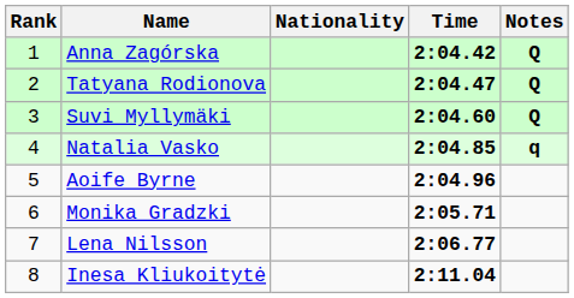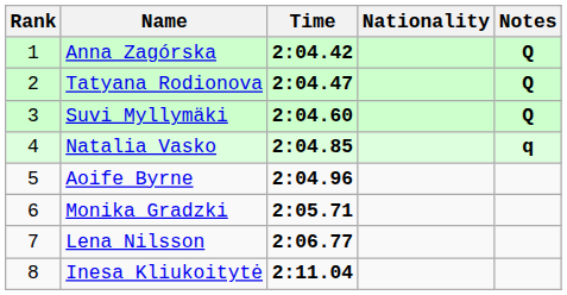 <table class="wikitable sortable" style="text-align:center">
 <tr>
 <th>Rank</th>
 <th>Name</th>
+<th>Time</th>
 <th>Nationality</th>
-<th>Time</th>
 <th>Notes</th>
 </tr>
 <tr bgcolor=ccffcc>
 <td>1</td>
 <td align=left><a href='#'>Anna Zagórska</a></td>
+<td><strong>2:04.42</strong></td>
 <td align=left></td>
-<td><strong>2:04.42</strong></td>
 <td><strong>Q</strong></td>
 </tr>
 <tr bgcolor=ccffcc>
 <td>2</td>
 <td align=left><a href='#'>Tatyana Rodionova</a></td>
+<td><strong>2:04.47</strong></td>
 <td align=left></td>
-<td><strong>2:04.47</strong></td>
 <td><strong>Q</strong></td>
 </tr>
 <tr bgcolor=ccffcc>
 <td>3</td>
 <td align=left><a href='#'>Suvi Myllymäki</a></td>
+<td><strong>2:04.60</strong></td>
 <td align=left></td>
-<td><strong>2:04.60</strong></td>
 <td><strong>Q</strong></td>
 </tr>
 <tr bgcolor=ddffdd>
 <td>4</td>
 <td align=left><a href='#'>Natalia Vasko</a></td>
+<td><strong>2:04.85</strong></td>
 <td align=left></td>
-<td><strong>2:04.85</strong></td>
 <td><strong>q</strong></td>
 </tr>
 <tr>
 <td>5</td>
 <td align=left><a href='#'>Aoife Byrne</a></td>
+<td><strong>2:04.96</strong></td>
 <td align=left></td>
-<td><strong>2:04.96</strong></td>
 <td></td>
 </tr>
 <tr>
 <td>6</td>
 <td align=left><a href='#'>Monika Gradzki</a></td>
+<td><strong>2:05.71</strong></td>
 <td align=left></td>
-<td><strong>2:05.71</strong></td>
 <td></td>
 </tr>
 <tr>
 <td>7</td>
 <td align=left><a href='#'>Lena Nilsson</a></td>
+<td><strong>2:06.77</strong></td>
 <td align=left></td>
-<td><strong>2:06.77</strong></td>
 <td></td>
 </tr>
 <tr>
 <td>8</td>
 <td align=left><a href='#'>Inesa Kliukoitytė</a></td>
+<td><strong>2:11.04</strong></td>
 <td align=left></td>
-<td><strong>2:11.04</strong></td>
 <td></td>
 </tr>
 </table>
